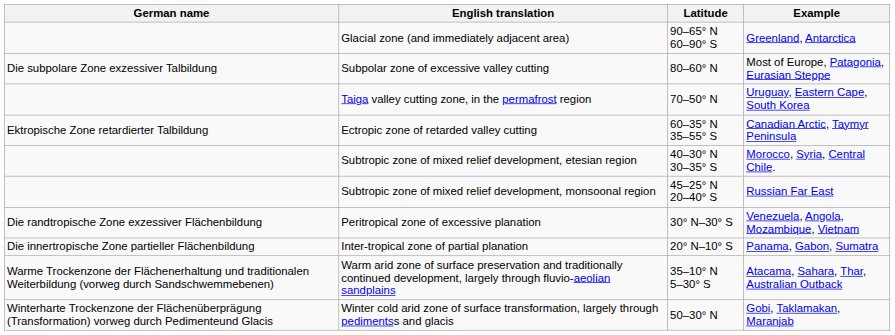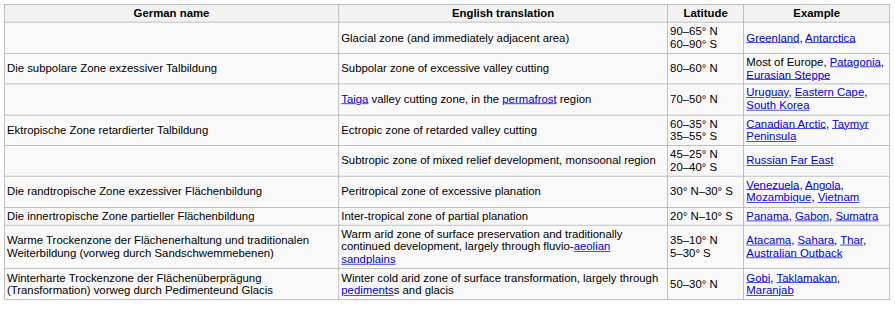 <table class="wikitable mw-collapsible mw-collapsed">
 <tr>
 <th>German name</th>
 <th>English translation</th>
 <th scope="col" style="width: 100px;">Latitude</th>
 <th>Example</th>
 </tr>
 <tr>
 <td></td>
 <td>Glacial zone (and immediately adjacent area)</td>
 <td>90–65° N<br>60–90° S</td>
 <td><a href='#'>Greenland</a>, <a href='#'>Antarctica</a></td>
 </tr>
 <tr>
 <td>Die subpolare Zone exzessiver Talbildung</td>
 <td>Subpolar zone of excessive valley cutting</td>
 <td>80–60° N</td>
 <td>Most of Europe, <a href='#'>Patagonia</a>, <a href='#'>Eurasian Steppe</a></td>
 </tr>
 <tr>
 <td></td>
 <td><a href='#'>Taiga</a> valley cutting zone, in the <a href='#'>permafrost</a> region</td>
 <td>70–50° N</td>
 <td><a href='#'>Uruguay</a>, <a href='#'>Eastern Cape</a>, <a href='#'>South Korea</a></td>
 </tr>
 <tr>
 <td>Ektropische Zone retardierter Talbildung</td>
 <td>Ectropic zone of retarded  valley  cutting</td>
 <td>60–35° N<br>35–55° S</td>
 <td><a href='#'>Canadian Arctic</a>, <a href='#'>Taymyr Peninsula</a></td>
 </tr>
 <tr>
 <td></td>
-<td>Subtropic zone of mixed relief development, etesian region</td>
-<td>40–30° N<br>30–35° S</td>
-<td><a href='#'>Morocco</a>, <a href='#'>Syria</a>, <a href='#'>Central Chile</a>.</td>
-</tr>
-<tr>
-<td></td>
 <td>Subtropic zone of mixed relief development, monsoonal region</td>
 <td>45–25° N<br>20–40° S</td>
 <td><a href='#'>Russian Far East</a></td>
 </tr>
 <tr>
 <td>Die randtropische Zone exzessiver Flächenbildung</td>
 <td>Peritropical zone of excessive planation</td>
 <td>30° N–30° S</td>
 <td><a href='#'>Venezuela</a>, <a href='#'>Angola</a>, <a href='#'>Mozambique</a>, <a href='#'>Vietnam</a></td>
 </tr>
 <tr>
 <td>Die innertropische Zone partieller Flächenbildung</td>
 <td>Inter-tropical zone of partial planation</td>
 <td>20° N–10° S</td>
 <td><a href='#'>Panama</a>, <a href='#'>Gabon</a>, <a href='#'>Sumatra</a></td>
 </tr>
 <tr>
 <td>Warme Trockenzone der Flächenerhaltung und traditionalen Weiterbildung (vorweg durch Sandschwemmebenen)</td>
 <td>Warm arid zone of surface preservation and traditionally continued development, largely through fluvio-<a href='#'>aeolian</a> <a href='#'>sandplains</a></td>
 <td>35–10° N<br>5–30° S</td>
 <td><a href='#'>Atacama</a>, <a href='#'>Sahara</a>, <a href='#'>Thar</a>, <a href='#'>Australian Outback</a></td>
 </tr>
 <tr>
 <td>Winterharte  Trockenzone  der  Flächenüberprägung  (Transformation)  vorweg  durch Pedimenteund Glacis</td>
 <td>Winter cold arid zone of surface transformation, largely through <a href='#'>pediments</a>s and glacis</td>
 <td>50–30° N</td>
 <td><a href='#'>Gobi</a>, <a href='#'>Taklamakan</a>, <a href='#'>Maranjab</a></td>
 </tr>
 </table>
